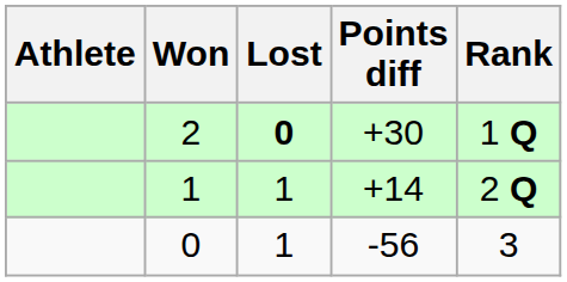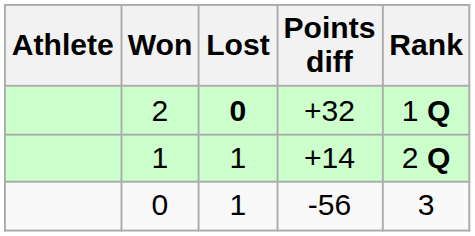 <table class="wikitable">
 <tr>
 <th>Athlete</th>
 <th>Won</th>
 <th>Lost</th>
 <th>Points<br>diff</th>
 <th>Rank</th>
 </tr>
 <tr bgcolor="#ccffcc">
 <td><strong></strong></td>
 <td align="center">2</td>
 <td align="center"><strong>0</strong></td>
-<td align="center">+30</td>
+<td align="center">+32</td>
 <td align="center">1 <strong>Q</strong></td>
 </tr>
 <tr bgcolor="#ccffcc">
 <td><strong></strong></td>
 <td align="center">1</td>
 <td align="center">1</td>
 <td align="center">+14</td>
 <td align="center">2 <strong>Q</strong></td>
 </tr>
 <tr>
 <td></td>
 <td align="center">0</td>
 <td align="center">1</td>
 <td align="center">-56</td>
 <td align="center">3 <strong></strong></td>
 </tr>
 </table>
